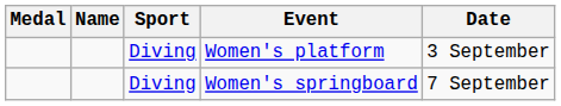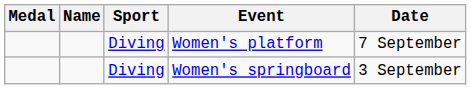 <table class="wikitable sortable" style="font-size:90%">
 <tr>
 <th>Medal</th>
 <th>Name</th>
 <th>Sport</th>
 <th>Event</th>
 <th>Date</th>
 </tr>
 <tr>
 <td></td>
 <td></td>
 <td><a href='#'>Diving</a></td>
 <td><a href='#'>Women's platform</a></td>
-<td>3 September</td>
+<td>7 September</td>
 </tr>
 <tr>
 <td></td>
 <td></td>
 <td><a href='#'>Diving</a></td>
 <td><a href='#'>Women's springboard</a></td>
-<td>7 September</td>
+<td>3 September</td>
 </tr>
 </table>
